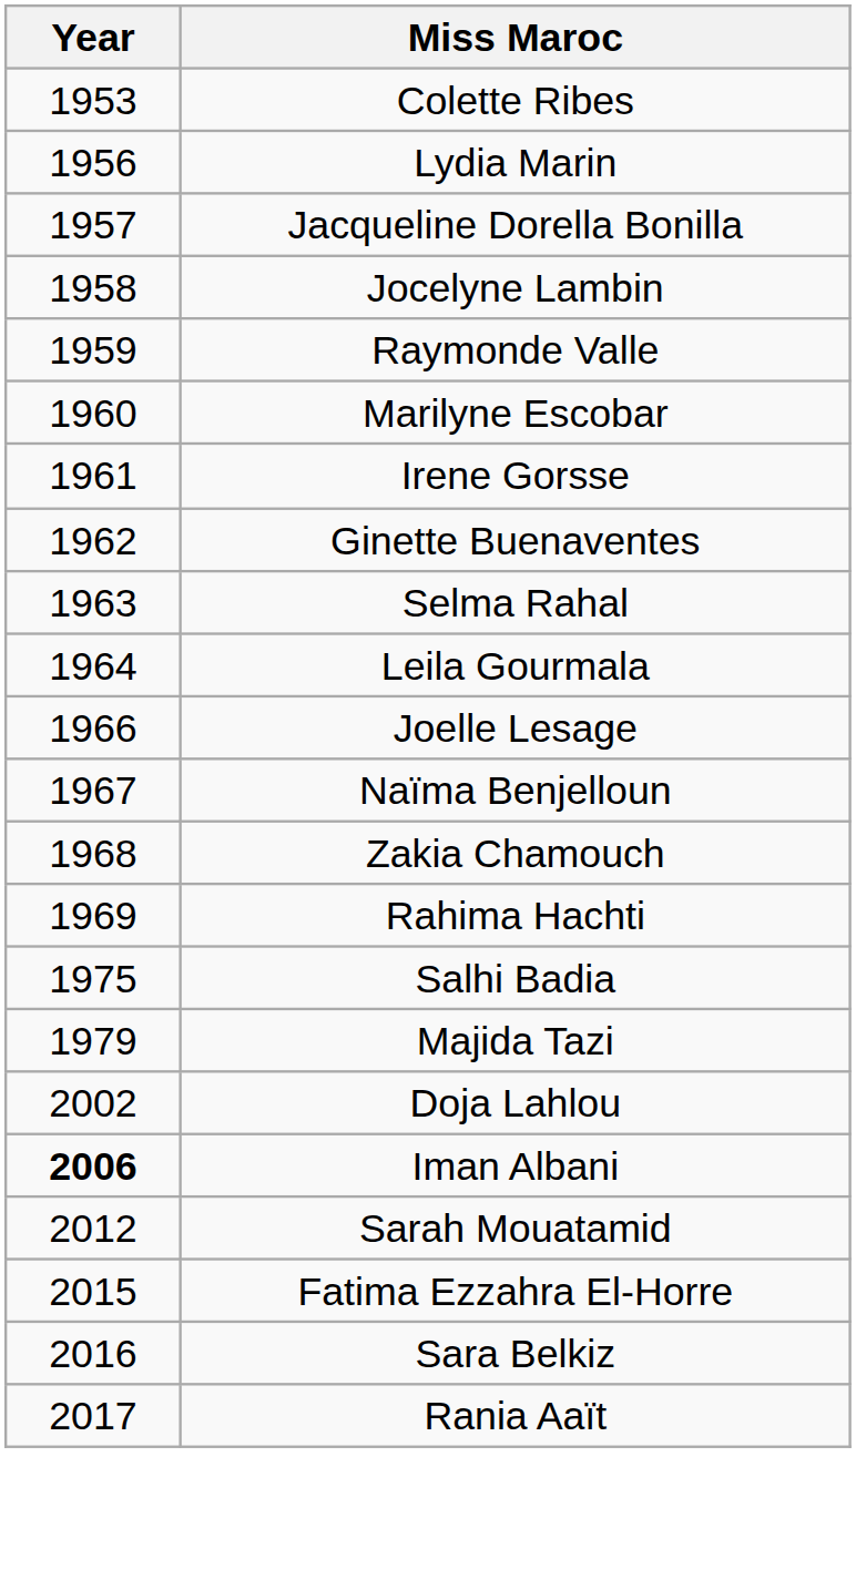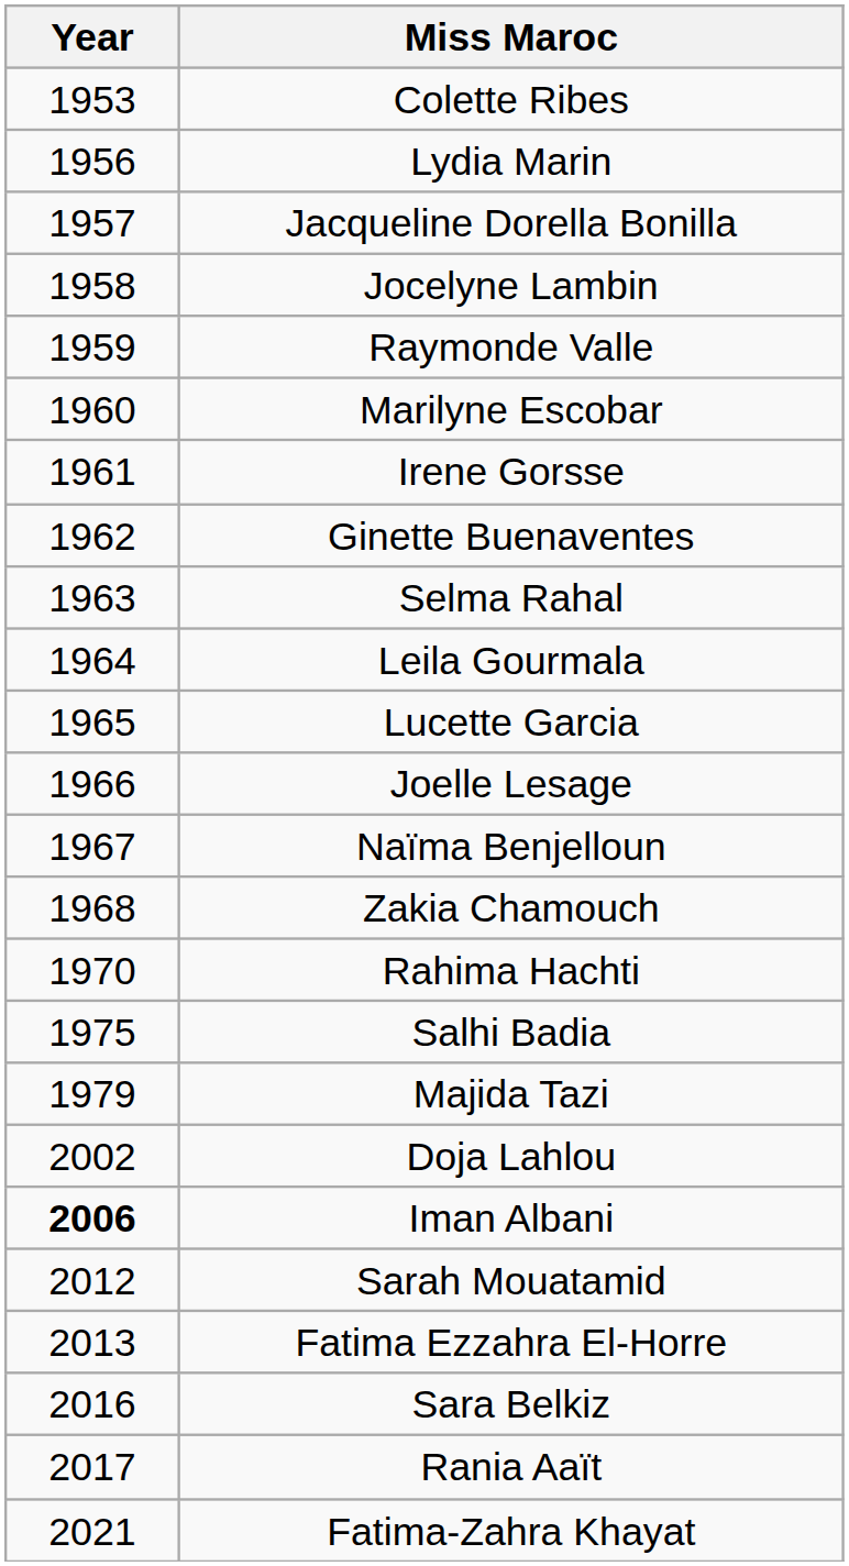 <table class="wikitable sortable" style="font-size: 95%; text-align:center">
 <tr>
 <th width="60">Year</th>
 <th width="250">Miss Maroc</th>
 </tr>
 <tr>
 <td>1953</td>
 <td>Colette Ribes</td>
 </tr>
 <tr>
 <td>1956</td>
 <td>Lydia Marin</td>
 </tr>
 <tr>
 <td>1957</td>
 <td>Jacqueline Dorella Bonilla</td>
 </tr>
 <tr>
 <td>1958</td>
 <td>Jocelyne Lambin</td>
 </tr>
 <tr>
 <td>1959</td>
 <td>Raymonde Valle</td>
 </tr>
 <tr>
 <td>1960</td>
 <td>Marilyne Escobar</td>
 </tr>
 <tr>
 <td>1961</td>
 <td>Irene Gorsse</td>
 </tr>
 <tr>
 <td>1962</td>
 <td>Ginette Buenaventes</td>
 </tr>
 <tr>
 <td>1963</td>
 <td>Selma Rahal</td>
 </tr>
 <tr>
 <td>1964</td>
 <td>Leila Gourmala</td>
 </tr>
 <tr>
+<td>1965</td>
+<td>Lucette Garcia</td>
+</tr>
+<tr>
 <td>1966</td>
 <td>Joelle Lesage</td>
 </tr>
 <tr>
 <td>1967</td>
 <td>Naïma Benjelloun</td>
 </tr>
 <tr>
 <td>1968</td>
 <td>Zakia Chamouch</td>
 </tr>
 <tr>
-<td>1969</td>
+<td>1970</td>
 <td>Rahima Hachti</td>
 </tr>
 <tr>
 <td>1975</td>
 <td>Salhi Badia</td>
 </tr>
 <tr>
 <td>1979</td>
 <td>Majida Tazi</td>
 </tr>
 <tr>
 <td>2002</td>
 <td>Doja Lahlou</td>
 </tr>
 <tr>
 <td><strong>2006</strong></td>
 <td>Iman Albani</td>
 </tr>
 <tr>
 <td>2012</td>
 <td>Sarah Mouatamid</td>
 </tr>
 <tr>
-<td>2015</td>
+<td>2013</td>
 <td>Fatima Ezzahra El-Horre</td>
 </tr>
 <tr>
 <td>2016</td>
 <td>Sara Belkiz</td>
 </tr>
 <tr>
 <td>2017</td>
 <td>Rania Aaït</td>
 </tr>
+<tr>
+<td>2021</td>
+<td>Fatima-Zahra Khayat</td>
+</tr>
 </table>
